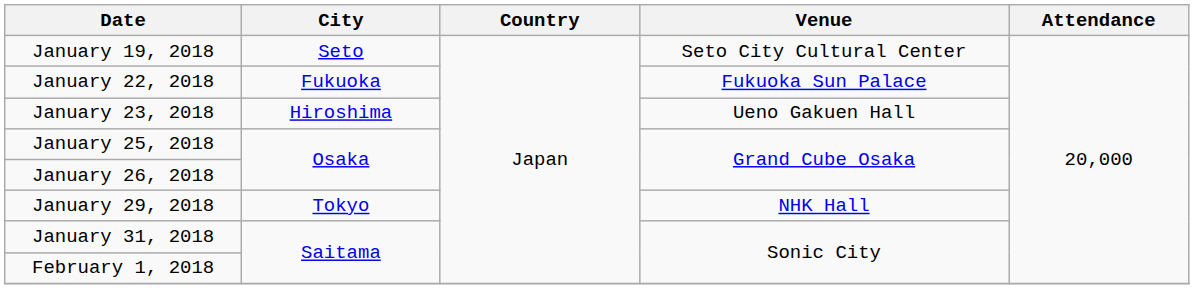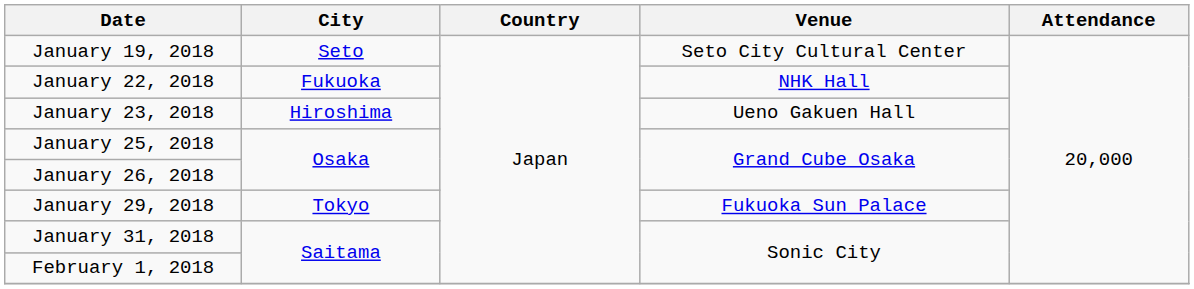 <table class="wikitable" style="text-align:center;">
 <tr>
 <th scope="col" style="width:12em;">Date</th>
 <th scope="col" style="width:10em;">City</th>
 <th scope="col" style="width:10em;">Country</th>
 <th scope="col" style="width:19em;">Venue</th>
 <th scope="col" style="width:9em;">Attendance</th>
 </tr>
 <tr>
 <td>January 19, 2018</td>
 <td><a href='#'>Seto</a></td>
 <td rowspan="8">Japan</td>
 <td>Seto City Cultural Center</td>
 <td rowspan="8">20,000</td>
 </tr>
 <tr>
 <td>January 22, 2018</td>
 <td><a href='#'>Fukuoka</a></td>
-<td><a href='#'>Fukuoka Sun Palace</a></td>
+<td><a href='#'>NHK Hall</a></td>
 </tr>
 <tr>
 <td>January 23, 2018</td>
 <td><a href='#'>Hiroshima</a></td>
 <td>Ueno Gakuen Hall</td>
 </tr>
 <tr>
 <td>January 25, 2018</td>
 <td rowspan="2"><a href='#'>Osaka</a></td>
 <td rowspan="2"><a href='#'>Grand Cube Osaka</a></td>
 </tr>
 <tr>
 <td>January 26, 2018</td>
 </tr>
 <tr>
 <td>January 29, 2018</td>
 <td><a href='#'>Tokyo</a></td>
-<td><a href='#'>NHK Hall</a></td>
+<td><a href='#'>Fukuoka Sun Palace</a></td>
 </tr>
 <tr>
 <td>January 31, 2018</td>
 <td rowspan="2"><a href='#'>Saitama</a></td>
 <td rowspan="2">Sonic City</td>
 </tr>
 <tr>
 <td>February 1, 2018</td>
 </tr>
 <tr>
 </tr>
 </table>
